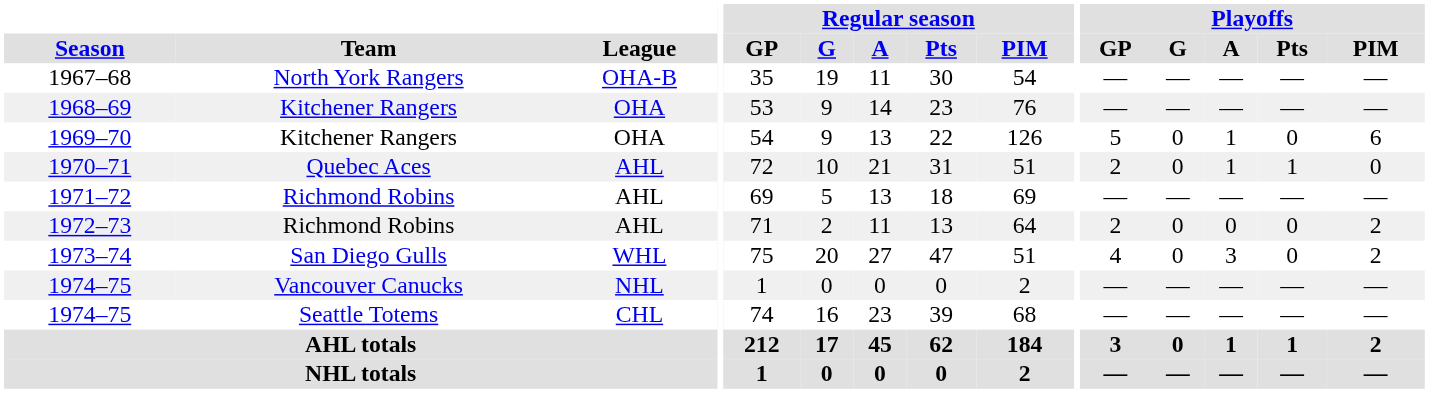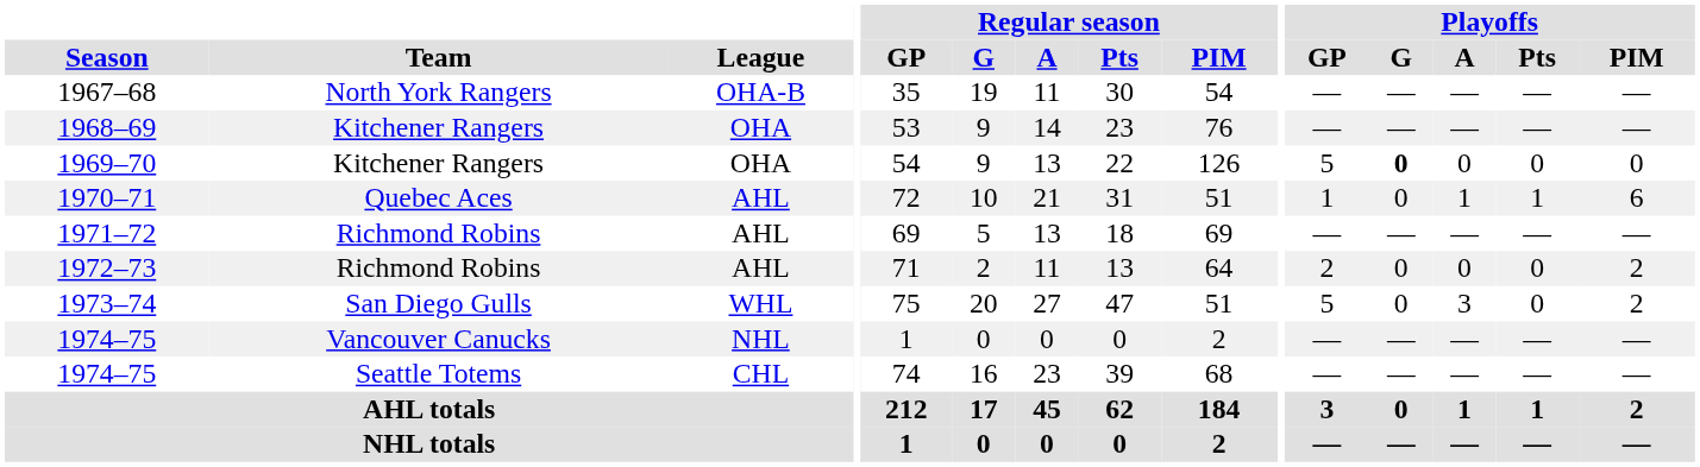 <table border="0" cellpadding="1" cellspacing="0" style="text-align:center; width:60em">
 <tr bgcolor="#e0e0e0">
 <th colspan="3" bgcolor="#ffffff"></th>
 <th rowspan="100" bgcolor="#ffffff"></th>
 <th colspan="5"><a href='#'>Regular season</a></th>
 <th rowspan="100" bgcolor="#ffffff"></th>
 <th colspan="5"><a href='#'>Playoffs</a></th>
 </tr>
 <tr bgcolor="#e0e0e0">
 <th><a href='#'>Season</a></th>
 <th>Team</th>
 <th>League</th>
 <th>GP</th>
 <th><a href='#'>G</a></th>
 <th><a href='#'>A</a></th>
 <th><a href='#'>Pts</a></th>
 <th><a href='#'>PIM</a></th>
 <th>GP</th>
 <th>G</th>
 <th>A</th>
 <th>Pts</th>
 <th>PIM</th>
 </tr>
 <tr>
 <td>1967–68</td>
 <td><a href='#'>North York Rangers</a></td>
 <td><a href='#'>OHA-B</a></td>
 <td>35</td>
 <td>19</td>
 <td>11</td>
 <td>30</td>
 <td>54</td>
 <td>—</td>
 <td>—</td>
 <td>—</td>
 <td>—</td>
 <td>—</td>
 </tr>
 <tr bgcolor="#f0f0f0">
 <td><a href='#'>1968–69</a></td>
 <td><a href='#'>Kitchener Rangers</a></td>
 <td><a href='#'>OHA</a></td>
 <td>53</td>
 <td>9</td>
 <td>14</td>
 <td>23</td>
 <td>76</td>
 <td>—</td>
 <td>—</td>
 <td>—</td>
 <td>—</td>
 <td>—</td>
 </tr>
 <tr>
 <td><a href='#'>1969–70</a></td>
 <td>Kitchener Rangers</td>
 <td>OHA</td>
 <td>54</td>
 <td>9</td>
 <td>13</td>
 <td>22</td>
 <td>126</td>
 <td>5</td>
+<td><strong>0</strong></td>
 <td>0</td>
-<td>1</td>
 <td>0</td>
-<td>6</td>
+<td>0</td>
 </tr>
 <tr bgcolor="#f0f0f0">
 <td><a href='#'>1970–71</a></td>
 <td><a href='#'>Quebec Aces</a></td>
 <td><a href='#'>AHL</a></td>
 <td>72</td>
 <td>10</td>
 <td>21</td>
 <td>31</td>
 <td>51</td>
-<td>2</td>
+<td>1</td>
 <td>0</td>
 <td>1</td>
 <td>1</td>
-<td>0</td>
+<td>6</td>
 </tr>
 <tr>
 <td><a href='#'>1971–72</a></td>
 <td><a href='#'>Richmond Robins</a></td>
 <td>AHL</td>
 <td>69</td>
 <td>5</td>
 <td>13</td>
 <td>18</td>
 <td>69</td>
 <td>—</td>
 <td>—</td>
 <td>—</td>
 <td>—</td>
 <td>—</td>
 </tr>
 <tr bgcolor="#f0f0f0">
 <td><a href='#'>1972–73</a></td>
 <td>Richmond Robins</td>
 <td>AHL</td>
 <td>71</td>
 <td>2</td>
 <td>11</td>
 <td>13</td>
 <td>64</td>
 <td>2</td>
 <td>0</td>
 <td>0</td>
 <td>0</td>
 <td>2</td>
 </tr>
 <tr>
 <td><a href='#'>1973–74</a></td>
 <td><a href='#'>San Diego Gulls</a></td>
 <td><a href='#'>WHL</a></td>
 <td>75</td>
 <td>20</td>
 <td>27</td>
 <td>47</td>
 <td>51</td>
-<td>4</td>
+<td>5</td>
 <td>0</td>
 <td>3</td>
 <td>0</td>
 <td>2</td>
 </tr>
 <tr bgcolor="#f0f0f0">
 <td><a href='#'>1974–75</a></td>
 <td><a href='#'>Vancouver Canucks</a></td>
 <td><a href='#'>NHL</a></td>
 <td>1</td>
 <td>0</td>
 <td>0</td>
 <td>0</td>
 <td>2</td>
 <td>—</td>
 <td>—</td>
 <td>—</td>
 <td>—</td>
 <td>—</td>
 </tr>
 <tr>
 <td><a href='#'>1974–75</a></td>
 <td><a href='#'>Seattle Totems</a></td>
 <td><a href='#'>CHL</a></td>
 <td>74</td>
 <td>16</td>
 <td>23</td>
 <td>39</td>
 <td>68</td>
 <td>—</td>
 <td>—</td>
 <td>—</td>
 <td>—</td>
 <td>—</td>
 </tr>
 <tr bgcolor="#e0e0e0">
 <th colspan="3">AHL totals</th>
 <th>212</th>
 <th>17</th>
 <th>45</th>
 <th>62</th>
 <th>184</th>
 <th>3</th>
 <th>0</th>
 <th>1</th>
 <th>1</th>
 <th>2</th>
 </tr>
 <tr bgcolor="#e0e0e0">
 <th colspan="3">NHL totals</th>
 <th>1</th>
 <th>0</th>
 <th>0</th>
 <th>0</th>
 <th>2</th>
 <th>—</th>
 <th>—</th>
 <th>—</th>
 <th>—</th>
 <th>—</th>
 </tr>
 </table>
